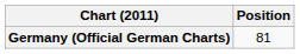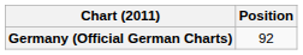 <table class="wikitable sortable plainrowheaders" style="text-align:center">
 <tr>
 <th scope="col">Chart (2011)</th>
 <th scope="col">Position</th>
 </tr>
 <tr>
 <th scope="row">Germany (Official German Charts)</th>
-<td style="text-align:center;">81</td>
+<td style="text-align:center;">92</td>
 </tr>
 </table>
